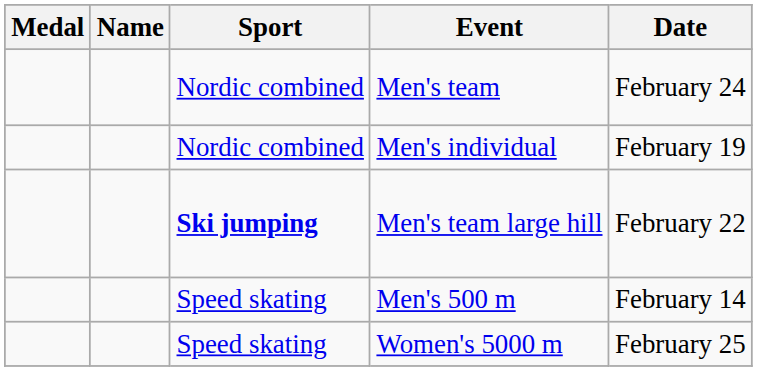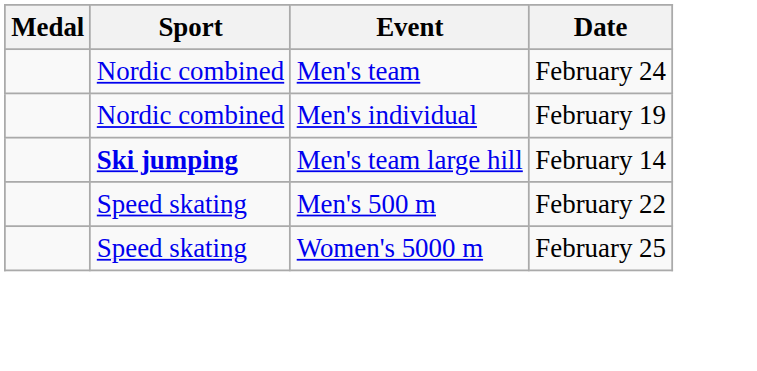 <table class="wikitable sortable" style="font-size: 95%;">
 <tr>
 <th>Medal</th>
-<th>Name</th>
 <th>Sport</th>
 <th>Event</th>
 <th>Date</th>
 </tr>
 <tr>
 <td></td>
-<td> <br>  <br> </td>
 <td><a href='#'>Nordic combined</a></td>
 <td><a href='#'>Men's team</a></td>
 <td>February 24</td>
 </tr>
 <tr>
-<td></td>
 <td></td>
 <td><a href='#'>Nordic combined</a></td>
 <td><a href='#'>Men's individual</a></td>
 <td>February 19</td>
 </tr>
 <tr>
 <td></td>
-<td> <br>  <br>  <br> </td>
 <td><strong><a href='#'>Ski jumping</a></strong></td>
 <td><a href='#'>Men's team large hill</a></td>
-<td>February 22</td>
-</tr>
-<tr>
-<td></td>
-<td></td>
-<td><a href='#'>Speed skating</a></td>
-<td><a href='#'>Men's 500 m</a></td>
 <td>February 14</td>
 </tr>
 <tr>
 <td></td>
+<td><a href='#'>Speed skating</a></td>
+<td><a href='#'>Men's 500 m</a></td>
+<td>February 22</td>
+</tr>
+<tr>
 <td></td>
 <td><a href='#'>Speed skating</a></td>
 <td><a href='#'>Women's 5000 m</a></td>
 <td>February 25</td>
 </tr>
 </table>
